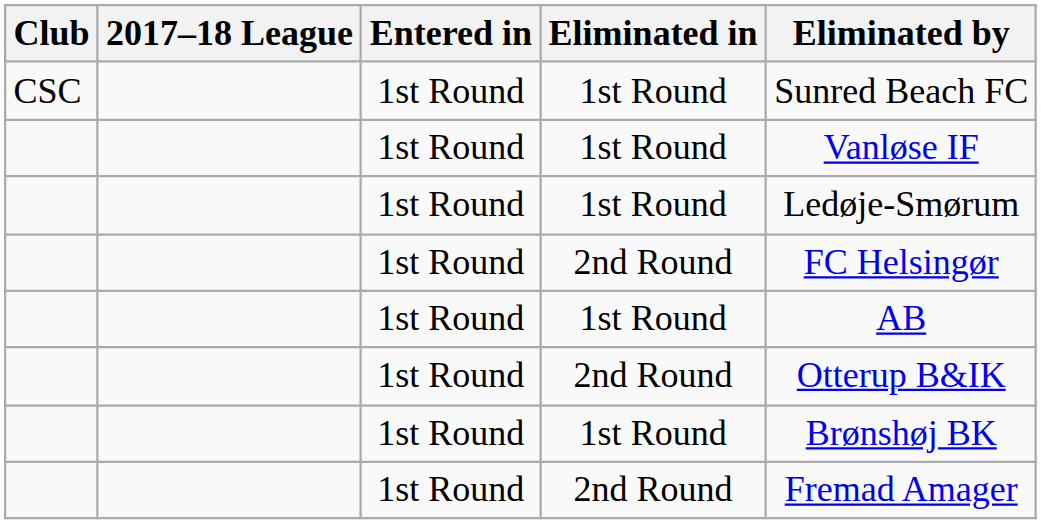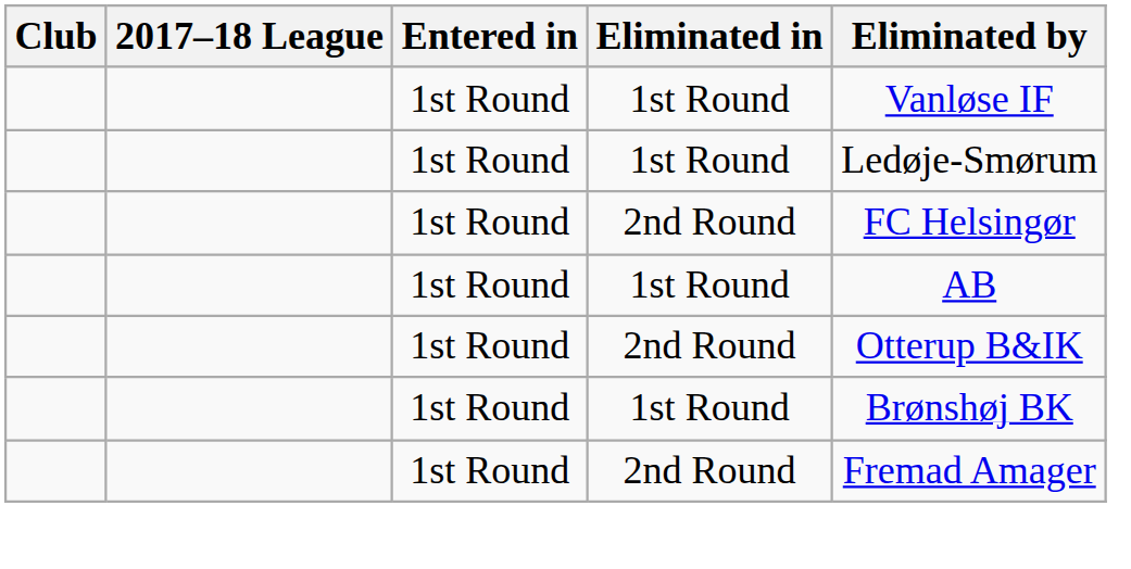 <table class="wikitable sortable">
 <tr>
 <th>Club</th>
 <th>2017–18 League</th>
 <th>Entered in</th>
 <th>Eliminated in</th>
 <th>Eliminated by</th>
-</tr>
-<tr>
-<td>CSC</td>
-<td></td>
-<td align="center">1st Round</td>
-<td align="center">1st Round</td>
-<td align="center">Sunred Beach FC</td>
 </tr>
 <tr>
 <td></td>
 <td></td>
 <td align="center">1st Round</td>
 <td align="center">1st Round</td>
 <td align="center"><a href='#'>Vanløse IF</a></td>
 </tr>
 <tr>
 <td></td>
 <td></td>
 <td align="center">1st Round</td>
 <td align="center">1st Round</td>
 <td align="center">Ledøje-Smørum</td>
 </tr>
 <tr>
 <td></td>
 <td></td>
 <td align="center">1st Round</td>
 <td align="center">2nd Round</td>
 <td align="center"><a href='#'>FC Helsingør</a></td>
 </tr>
 <tr>
 <td></td>
 <td></td>
 <td align="center">1st Round</td>
 <td align="center">1st Round</td>
 <td align="center"><a href='#'>AB</a></td>
 </tr>
 <tr>
 <td></td>
 <td></td>
 <td align="center">1st Round</td>
 <td align="center">2nd Round</td>
 <td align="center"><a href='#'>Otterup B&IK</a></td>
 </tr>
 <tr>
 <td></td>
 <td></td>
 <td align="center">1st Round</td>
 <td align="center">1st Round</td>
 <td align="center"><a href='#'>Brønshøj BK</a></td>
 </tr>
 <tr>
 <td></td>
 <td></td>
 <td align="center">1st Round</td>
 <td align="center">2nd Round</td>
 <td align="center"><a href='#'>Fremad Amager</a></td>
 </tr>
 </table>
